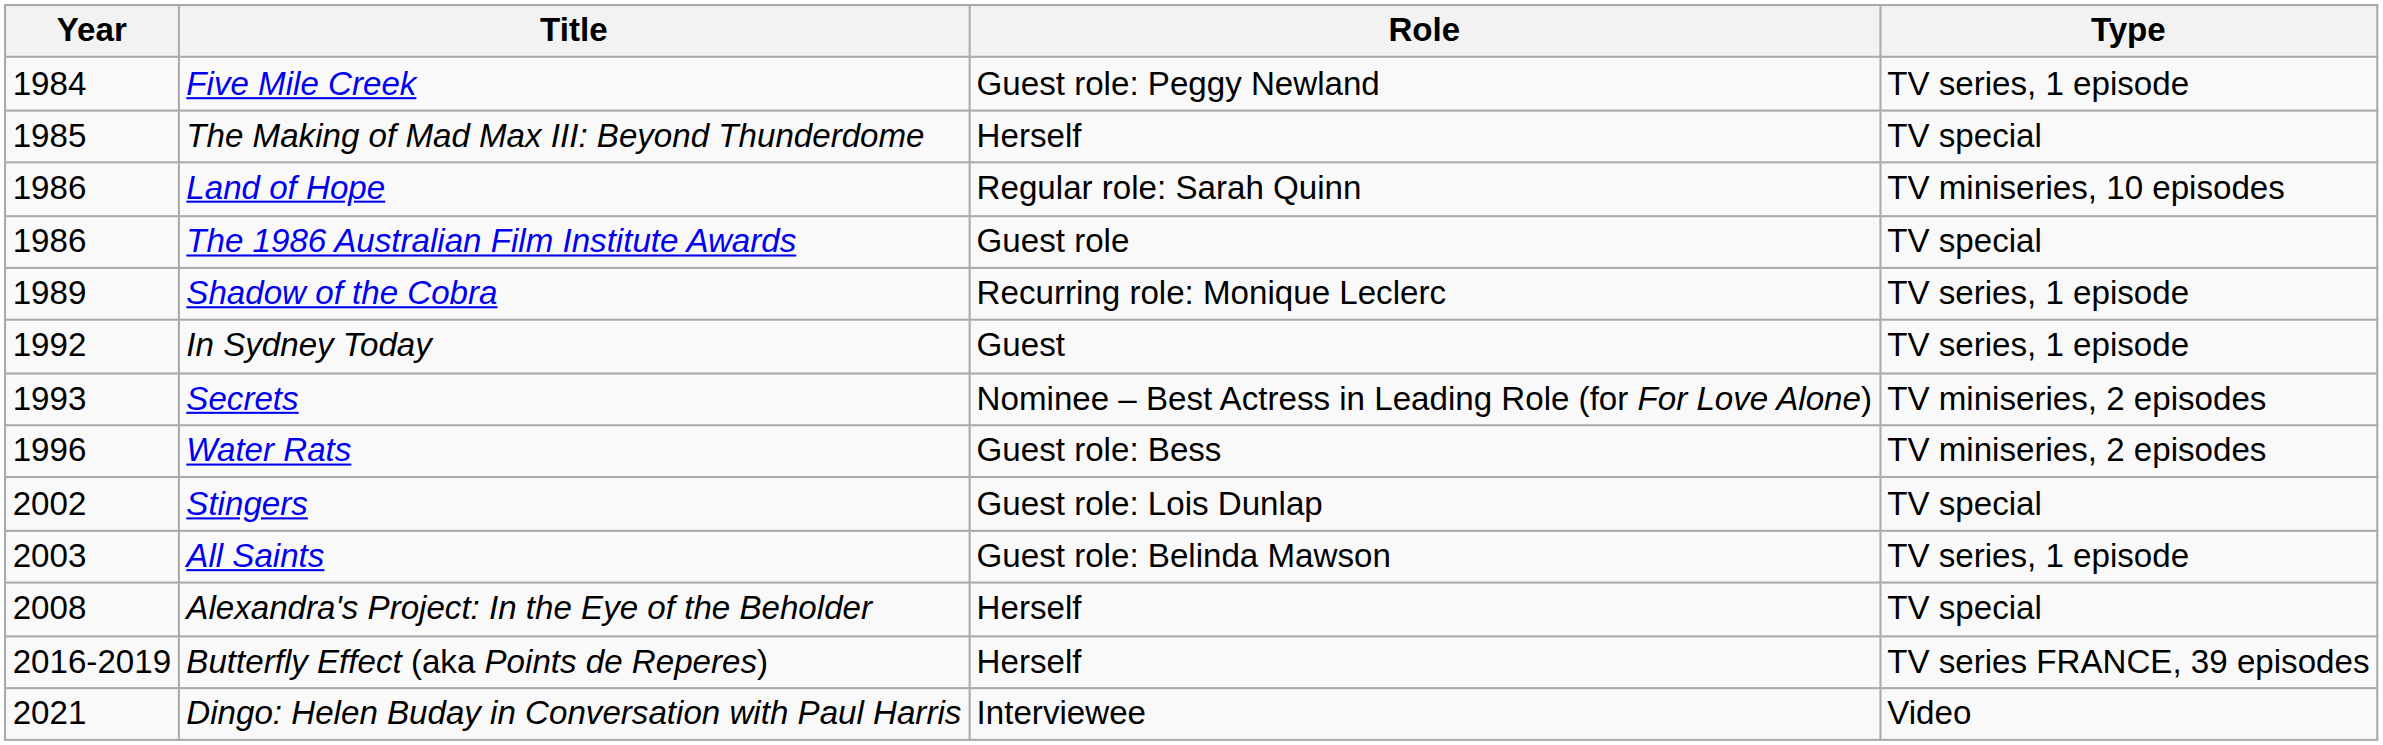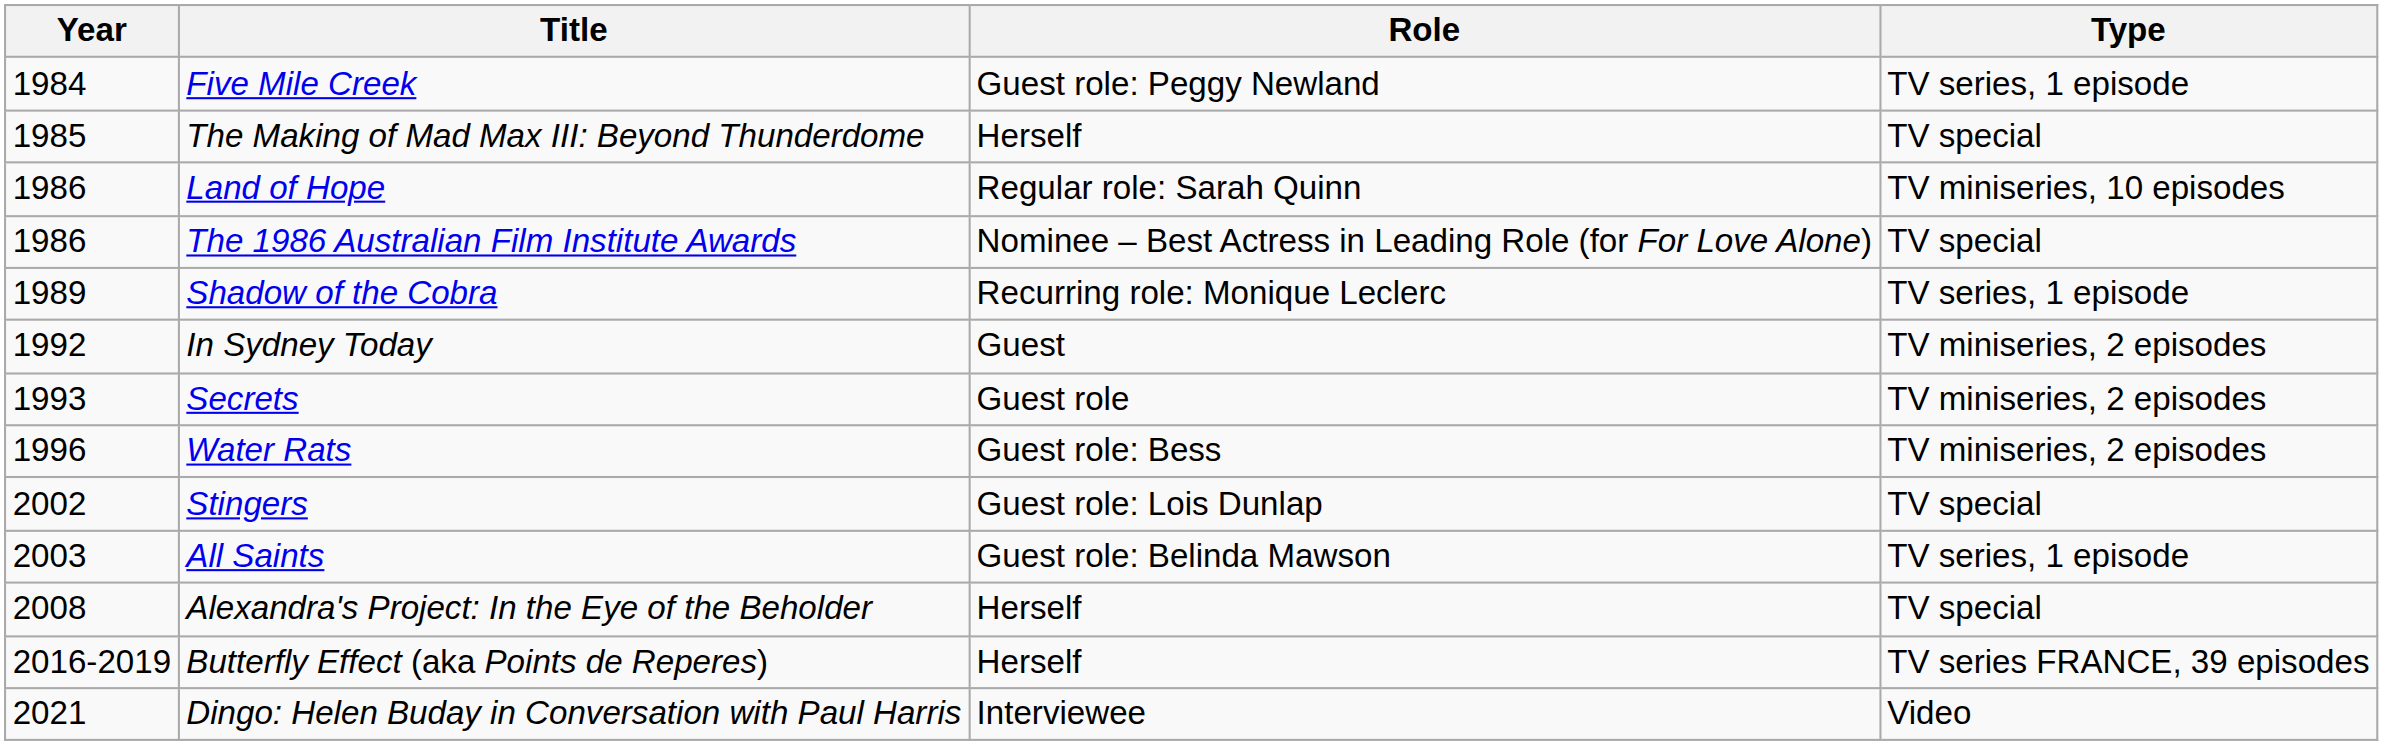 <table class="wikitable">
 <tr>
 <th>Year</th>
 <th>Title</th>
 <th>Role</th>
 <th>Type</th>
 </tr>
 <tr>
 <td>1984</td>
 <td><em><a href='#'>Five Mile Creek</a></em></td>
 <td>Guest role: Peggy Newland</td>
 <td>TV series, 1 episode</td>
 </tr>
 <tr>
 <td>1985</td>
 <td><em>The Making of Mad Max III: Beyond Thunderdome</em></td>
 <td>Herself</td>
 <td>TV special</td>
 </tr>
 <tr>
 <td>1986</td>
 <td><em><a href='#'>Land of Hope</a></em></td>
 <td>Regular role: Sarah Quinn</td>
 <td>TV miniseries, 10 episodes</td>
 </tr>
 <tr>
 <td>1986</td>
 <td><em><a href='#'>The 1986 Australian Film Institute Awards</a></em></td>
-<td>Guest role</td>
+<td>Nominee – Best Actress in Leading Role (for <em>For Love Alone</em>)</td>
 <td>TV special</td>
 </tr>
 <tr>
 <td>1989</td>
 <td><em><a href='#'>Shadow of the Cobra</a></em></td>
 <td>Recurring role: Monique Leclerc</td>
 <td>TV series, 1 episode</td>
 </tr>
 <tr>
 <td>1992</td>
 <td><em>In Sydney Today</em></td>
 <td>Guest</td>
-<td>TV series, 1 episode</td>
+<td>TV miniseries, 2 episodes</td>
 </tr>
 <tr>
 <td>1993</td>
 <td><em><a href='#'>Secrets</a></em></td>
-<td>Nominee – Best Actress in Leading Role (for <em>For Love Alone</em>)</td>
+<td>Guest role</td>
 <td>TV miniseries, 2 episodes</td>
 </tr>
 <tr>
 <td>1996</td>
 <td><em><a href='#'>Water Rats</a></em></td>
 <td>Guest role: Bess</td>
 <td>TV miniseries, 2 episodes</td>
 </tr>
 <tr>
 <td>2002</td>
 <td><em><a href='#'>Stingers</a></em></td>
 <td>Guest role: Lois Dunlap</td>
 <td>TV special</td>
 </tr>
 <tr>
 <td>2003</td>
 <td><em><a href='#'>All Saints</a></em></td>
 <td>Guest role: Belinda Mawson</td>
 <td>TV series, 1 episode</td>
 </tr>
 <tr>
 <td>2008</td>
 <td><em>Alexandra's Project: In the Eye of the Beholder</em></td>
 <td>Herself</td>
 <td>TV special</td>
 </tr>
 <tr>
 <td>2016-2019</td>
 <td><em>Butterfly Effect</em> (aka <em>Points de Reperes</em>)</td>
 <td>Herself</td>
 <td>TV series FRANCE, 39 episodes</td>
 </tr>
 <tr>
 <td>2021</td>
 <td><em>Dingo: Helen Buday in Conversation with Paul Harris</em></td>
 <td>Interviewee</td>
 <td>Video</td>
 </tr>
 </table>
